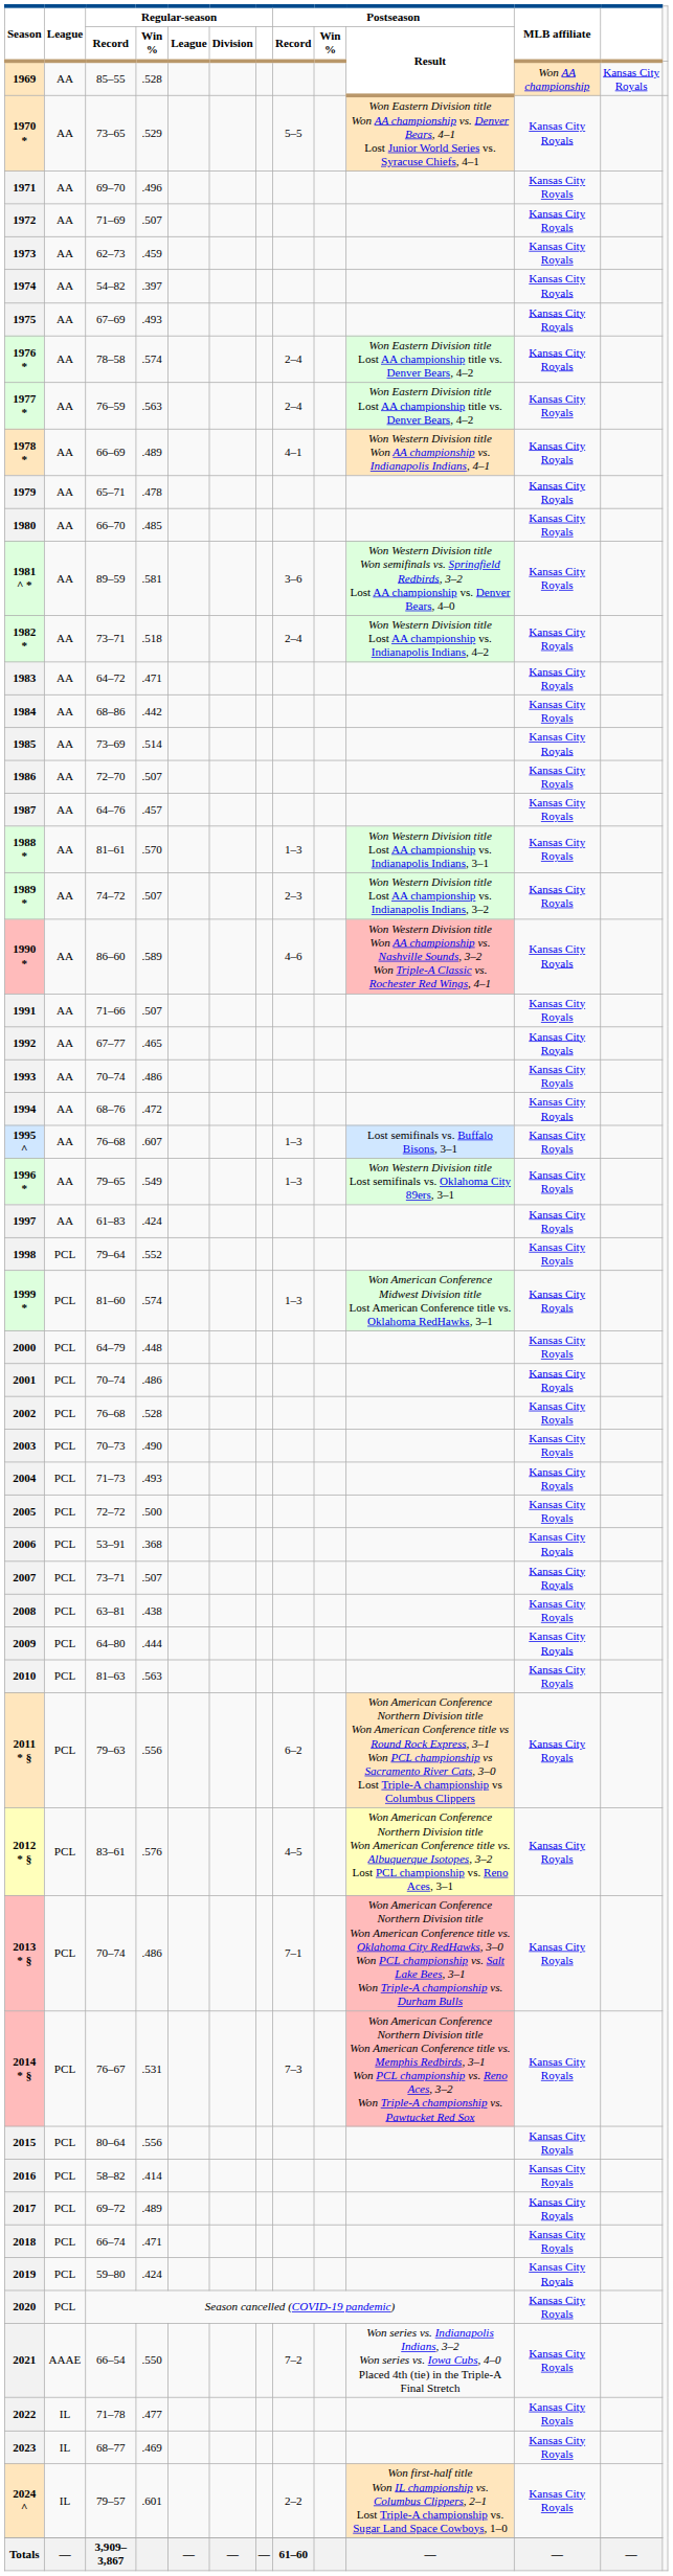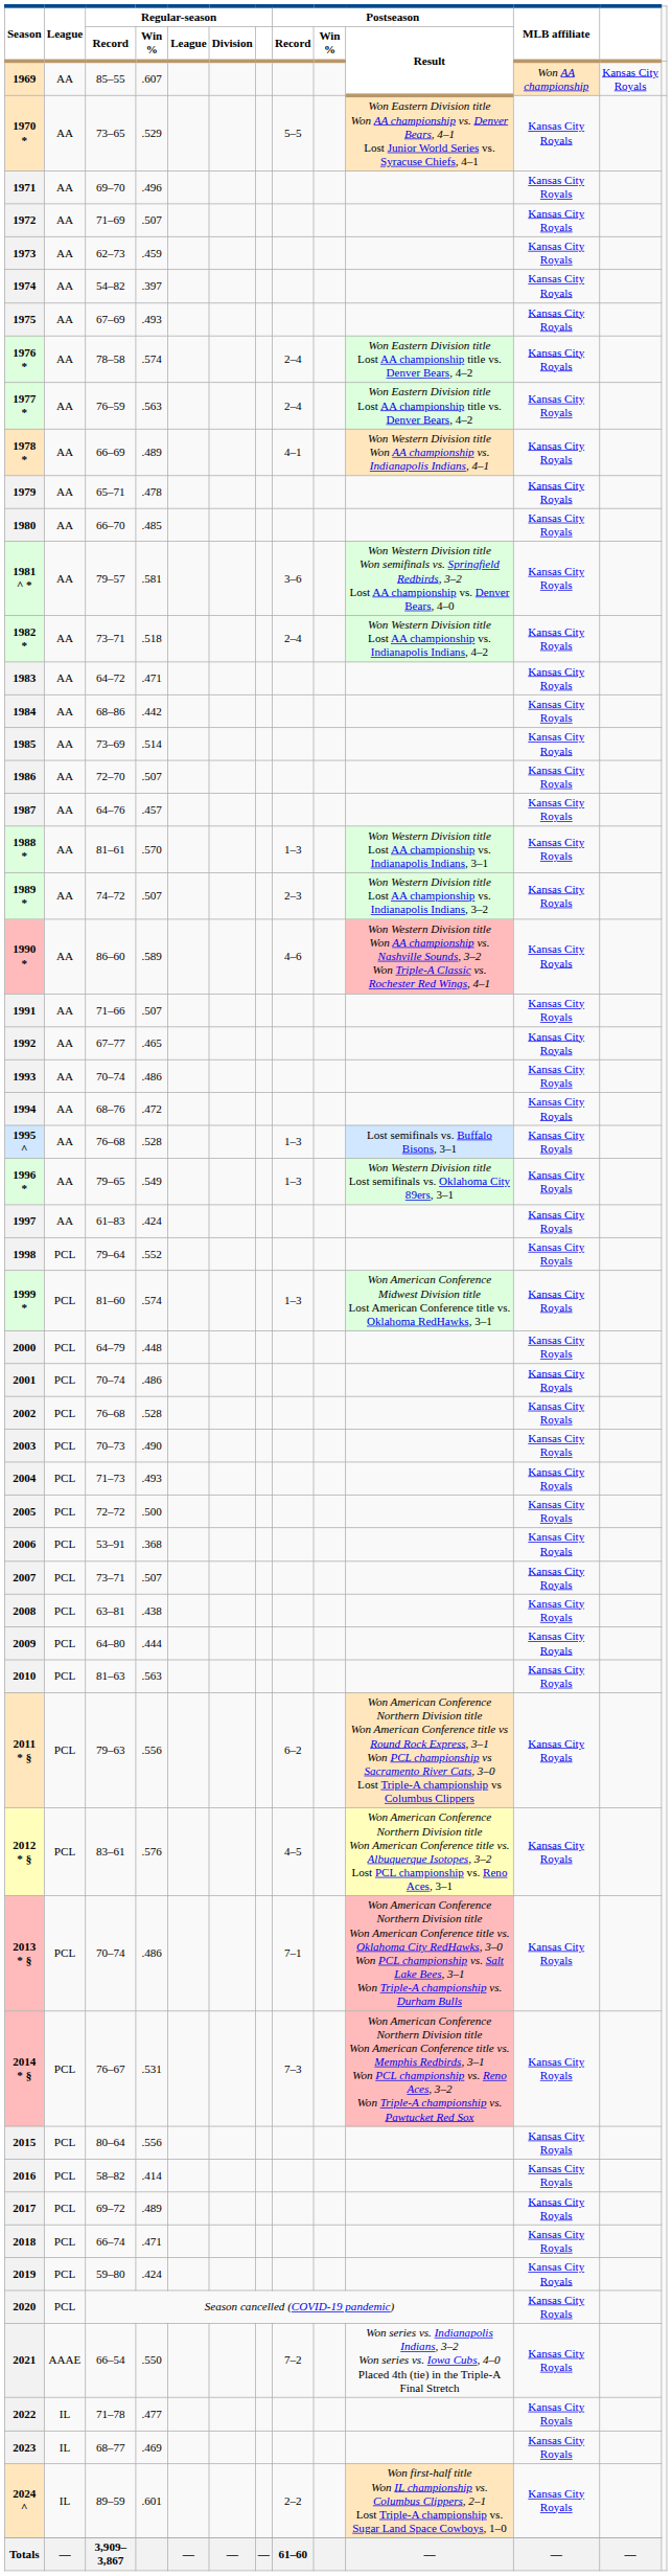 <table class="wikitable sortable plainrowheaders" style="font-size: 95%; text-align:center;">
 <tr>
 <th rowspan="2" scope="col" style="background-color:#ffffff; border-top:#004A8D 5px solid; border-bottom:#B9976A 5px solid">Season</th>
 <th rowspan="2" scope="col" style="background-color:#ffffff; border-top:#004A8D 5px solid; border-bottom:#B9976A 5px solid">League</th>
 <th colspan="5" scope="col" style="background-color:#ffffff; border-top:#004A8D 5px solid">Regular-season</th>
 <th colspan="3" scope="col" style="background-color:#ffffff; border-top:#004A8D 5px solid">Postseason</th>
 <th rowspan="2" scope="col" style="background-color:#ffffff; border-top:#004A8D 5px solid; border-bottom:#B9976A 5px solid">MLB affiliate</th>
 <th class="unsortable" rowspan="2" scope="col" style="background-color:#ffffff; border-top:#004A8D 5px solid; border-bottom:#B9976A 5px solid"></th>
 </tr>
 <tr>
 <th scope="col" style="background-color:#ffffff; border-bottom:#B9976A 5px solid">Record</th>
 <th scope="col" style="background-color:#ffffff; border-bottom:#B9976A 5px solid">Win %</th>
 <th scope="col" style="background-color:#ffffff; border-bottom:#B9976A 5px solid">League</th>
 <th scope="col" style="background-color:#ffffff; border-bottom:#B9976A 5px solid">Division</th>
 <th scope="col" style="background-color:#ffffff; border-bottom:#B9976A 5px solid"></th>
 <th scope="col" style="background-color:#ffffff; border-bottom:#B9976A 5px solid">Record</th>
 <th scope="col" style="background-color:#ffffff; border-bottom:#B9976A 5px solid">Win %</th>
 <th class="unsortable" rowspan="2" scope="col" style="background-color:#ffffff; border-bottom:#B9976A 5px solid">Result</th>
 </tr>
 <tr>
 <th scope="row" style="text-align:center; background:#FFE6BD">1969<br></th>
 <td>AA</td>
 <td>85–55</td>
-<td>.528</td>
+<td>.607</td>
 <td></td>
 <td></td>
 <td></td>
 <td></td>
 <td></td>
 <td bgcolor="#FFE6BD"><em>Won <a href='#'>AA championship</a></em></td>
 <td><a href='#'>Kansas City Royals</a></td>
 <td></td>
 </tr>
 <tr>
 <th scope="row" style="text-align:center; background:#FFE6BD">1970<br>* </th>
 <td>AA</td>
 <td>73–65</td>
 <td>.529</td>
 <td></td>
 <td></td>
 <td></td>
 <td>5–5</td>
 <td></td>
 <td bgcolor="#FFE6BD"><em>Won Eastern Division title</em><br><em>Won <a href='#'>AA championship</a> vs. <a href='#'>Denver Bears</a>, 4–1</em><br>Lost <a href='#'>Junior World Series</a> vs. <a href='#'>Syracuse Chiefs</a>, 4–1</td>
 <td><a href='#'>Kansas City Royals</a></td>
 <td></td>
 </tr>
 <tr>
 <th scope="row" style="text-align:center">1971</th>
 <td>AA</td>
 <td>69–70</td>
 <td>.496</td>
 <td></td>
 <td></td>
 <td></td>
 <td></td>
 <td></td>
 <td></td>
 <td><a href='#'>Kansas City Royals</a></td>
 <td></td>
 </tr>
 <tr>
 <th scope="row" style="text-align:center">1972</th>
 <td>AA</td>
 <td>71–69</td>
 <td>.507</td>
 <td></td>
 <td></td>
 <td></td>
 <td></td>
 <td></td>
 <td></td>
 <td><a href='#'>Kansas City Royals</a></td>
 <td></td>
 </tr>
 <tr>
 <th scope="row" style="text-align:center">1973</th>
 <td>AA</td>
 <td>62–73</td>
 <td>.459</td>
 <td></td>
 <td></td>
 <td></td>
 <td></td>
 <td></td>
 <td></td>
 <td><a href='#'>Kansas City Royals</a></td>
 <td></td>
 </tr>
 <tr>
 <th scope="row" style="text-align:center">1974</th>
 <td>AA</td>
 <td>54–82</td>
 <td>.397</td>
 <td></td>
 <td></td>
 <td></td>
 <td></td>
 <td></td>
 <td></td>
 <td><a href='#'>Kansas City Royals</a></td>
 <td></td>
 </tr>
 <tr>
 <th scope="row" style="text-align:center">1975</th>
 <td>AA</td>
 <td>67–69</td>
 <td>.493</td>
 <td></td>
 <td></td>
 <td></td>
 <td></td>
 <td></td>
 <td></td>
 <td><a href='#'>Kansas City Royals</a></td>
 <td></td>
 </tr>
 <tr>
 <th scope="row" style="text-align:center; background:#DDFFDD">1976<br>*</th>
 <td>AA</td>
 <td>78–58</td>
 <td>.574</td>
 <td></td>
 <td></td>
 <td></td>
 <td>2–4</td>
 <td></td>
 <td bgcolor="#DDFFDD"><em>Won Eastern Division title</em><br>Lost <a href='#'>AA championship</a> title vs. <a href='#'>Denver Bears</a>, 4–2</td>
 <td><a href='#'>Kansas City Royals</a></td>
 <td></td>
 </tr>
 <tr>
 <th scope="row" style="text-align:center; background:#DDFFDD">1977<br>*</th>
 <td>AA</td>
 <td>76–59</td>
 <td>.563</td>
 <td></td>
 <td></td>
 <td></td>
 <td>2–4</td>
 <td></td>
 <td bgcolor="#DDFFDD"><em>Won Eastern Division title</em><br>Lost <a href='#'>AA championship</a> title vs. <a href='#'>Denver Bears</a>, 4–2</td>
 <td><a href='#'>Kansas City Royals</a></td>
 <td></td>
 </tr>
 <tr>
 <th scope="row" style="text-align:center; background:#FFE6BD">1978<br>* </th>
 <td>AA</td>
 <td>66–69</td>
 <td>.489</td>
 <td></td>
 <td></td>
 <td></td>
 <td>4–1</td>
 <td></td>
 <td bgcolor="#FFE6BD"><em>Won Western Division title</em><br><em>Won <a href='#'>AA championship</a> vs. <a href='#'>Indianapolis Indians</a>, 4–1</em></td>
 <td><a href='#'>Kansas City Royals</a></td>
 <td></td>
 </tr>
 <tr>
 <th scope="row" style="text-align:center">1979</th>
 <td>AA</td>
 <td>65–71</td>
 <td>.478</td>
 <td></td>
 <td></td>
 <td></td>
 <td></td>
 <td></td>
 <td></td>
 <td><a href='#'>Kansas City Royals</a></td>
 <td></td>
 </tr>
 <tr>
 <th scope="row" style="text-align:center">1980</th>
 <td>AA</td>
 <td>66–70</td>
 <td>.485</td>
 <td></td>
 <td></td>
 <td></td>
 <td></td>
 <td></td>
 <td></td>
 <td><a href='#'>Kansas City Royals</a></td>
 <td></td>
 </tr>
 <tr>
 <th scope="row" style="text-align:center; background:#DDFFDD">1981<br>^ *</th>
 <td>AA</td>
-<td>89–59</td>
+<td>79–57</td>
 <td>.581</td>
 <td></td>
 <td></td>
 <td></td>
 <td>3–6</td>
 <td></td>
 <td bgcolor="#DDFFDD"><em>Won Western Division title</em><br><em>Won semifinals vs. <a href='#'>Springfield Redbirds</a>, 3–2</em><br>Lost <a href='#'>AA championship</a> vs. <a href='#'>Denver Bears</a>, 4–0</td>
 <td><a href='#'>Kansas City Royals</a></td>
 <td></td>
 </tr>
 <tr>
 <th scope="row" style="text-align:center; background:#DDFFDD">1982<br>*</th>
 <td>AA</td>
 <td>73–71</td>
 <td>.518</td>
 <td></td>
 <td></td>
 <td></td>
 <td>2–4</td>
 <td></td>
 <td bgcolor="#DDFFDD"><em>Won Western Division title</em><br>Lost <a href='#'>AA championship</a> vs. <a href='#'>Indianapolis Indians</a>, 4–2</td>
 <td><a href='#'>Kansas City Royals</a></td>
 <td></td>
 </tr>
 <tr>
 <th scope="row" style="text-align:center">1983</th>
 <td>AA</td>
 <td>64–72</td>
 <td>.471</td>
 <td></td>
 <td></td>
 <td></td>
 <td></td>
 <td></td>
 <td></td>
 <td><a href='#'>Kansas City Royals</a></td>
 <td></td>
 </tr>
 <tr>
 <th scope="row" style="text-align:center">1984</th>
 <td>AA</td>
 <td>68–86</td>
 <td>.442</td>
 <td></td>
 <td></td>
 <td></td>
 <td></td>
 <td></td>
 <td></td>
 <td><a href='#'>Kansas City Royals</a></td>
 <td></td>
 </tr>
 <tr>
 <th scope="row" style="text-align:center">1985</th>
 <td>AA</td>
 <td>73–69</td>
 <td>.514</td>
 <td></td>
 <td></td>
 <td></td>
 <td></td>
 <td></td>
 <td></td>
 <td><a href='#'>Kansas City Royals</a></td>
 <td></td>
 </tr>
 <tr>
 <th scope="row" style="text-align:center">1986</th>
 <td>AA</td>
 <td>72–70</td>
 <td>.507</td>
 <td></td>
 <td></td>
 <td></td>
 <td></td>
 <td></td>
 <td></td>
 <td><a href='#'>Kansas City Royals</a></td>
 <td></td>
 </tr>
 <tr>
 <th scope="row" style="text-align:center">1987</th>
 <td>AA</td>
 <td>64–76</td>
 <td>.457</td>
 <td></td>
 <td></td>
 <td></td>
 <td></td>
 <td></td>
 <td></td>
 <td><a href='#'>Kansas City Royals</a></td>
 <td></td>
 </tr>
 <tr>
 <th scope="row" style="text-align:center; background:#DDFFDD">1988<br>*</th>
 <td>AA</td>
 <td>81–61</td>
 <td>.570</td>
 <td></td>
 <td></td>
 <td></td>
 <td>1–3</td>
 <td></td>
 <td bgcolor="#DDFFDD"><em>Won Western Division title</em><br>Lost <a href='#'>AA championship</a> vs. <a href='#'>Indianapolis Indians</a>, 3–1</td>
 <td><a href='#'>Kansas City Royals</a></td>
 <td></td>
 </tr>
 <tr>
 <th scope="row" style="text-align:center; background:#DDFFDD">1989<br>*</th>
 <td>AA</td>
 <td>74–72</td>
 <td>.507</td>
 <td></td>
 <td></td>
 <td></td>
 <td>2–3</td>
 <td></td>
 <td bgcolor="#DDFFDD"><em>Won Western Division title</em><br>Lost <a href='#'>AA championship</a> vs. <a href='#'>Indianapolis Indians</a>, 3–2</td>
 <td><a href='#'>Kansas City Royals</a></td>
 <td></td>
 </tr>
 <tr>
 <th scope="row" style="text-align:center; background:#FFBBBB">1990<br>*  </th>
 <td>AA</td>
 <td>86–60</td>
 <td>.589</td>
 <td></td>
 <td></td>
 <td></td>
 <td>4–6</td>
 <td></td>
 <td bgcolor="#FFBBBB"><em>Won Western Division title</em><br><em>Won <a href='#'>AA championship</a> vs. <a href='#'>Nashville Sounds</a>, 3–2</em><br><em>Won <a href='#'>Triple-A Classic</a> vs. <a href='#'>Rochester Red Wings</a>, 4–1</em></td>
 <td><a href='#'>Kansas City Royals</a></td>
 <td></td>
 </tr>
 <tr>
 <th scope="row" style="text-align:center">1991</th>
 <td>AA</td>
 <td>71–66</td>
 <td>.507</td>
 <td></td>
 <td></td>
 <td></td>
 <td></td>
 <td></td>
 <td></td>
 <td><a href='#'>Kansas City Royals</a></td>
 <td></td>
 </tr>
 <tr>
 <th scope="row" style="text-align:center">1992</th>
 <td>AA</td>
 <td>67–77</td>
 <td>.465</td>
 <td></td>
 <td></td>
 <td></td>
 <td></td>
 <td></td>
 <td></td>
 <td><a href='#'>Kansas City Royals</a></td>
 <td></td>
 </tr>
 <tr>
 <th scope="row" style="text-align:center">1993</th>
 <td>AA</td>
 <td>70–74</td>
 <td>.486</td>
 <td></td>
 <td></td>
 <td></td>
 <td></td>
 <td></td>
 <td></td>
 <td><a href='#'>Kansas City Royals</a></td>
 <td></td>
 </tr>
 <tr>
 <th scope="row" style="text-align:center">1994</th>
 <td>AA</td>
 <td>68–76</td>
 <td>.472</td>
 <td></td>
 <td></td>
 <td></td>
 <td></td>
 <td></td>
 <td></td>
 <td><a href='#'>Kansas City Royals</a></td>
 <td></td>
 </tr>
 <tr>
 <th scope="row" style="text-align:center; background:#D0E7FF">1995<br>^</th>
 <td>AA</td>
 <td>76–68</td>
-<td>.607</td>
+<td>.528</td>
 <td></td>
 <td></td>
 <td></td>
 <td>1–3</td>
 <td></td>
 <td bgcolor="#D0E7FF">Lost semifinals vs. <a href='#'>Buffalo Bisons</a>, 3–1</td>
 <td><a href='#'>Kansas City Royals</a></td>
 <td></td>
 </tr>
 <tr>
 <th scope="row" style="text-align:center; background:#DDFFDD">1996<br>*</th>
 <td>AA</td>
 <td>79–65</td>
 <td>.549</td>
 <td></td>
 <td></td>
 <td></td>
 <td>1–3</td>
 <td></td>
 <td bgcolor="#DDFFDD"><em>Won Western Division title</em><br>Lost semifinals vs. <a href='#'>Oklahoma City 89ers</a>, 3–1</td>
 <td><a href='#'>Kansas City Royals</a></td>
 <td></td>
 </tr>
 <tr>
 <th scope="row" style="text-align:center">1997</th>
 <td>AA</td>
 <td>61–83</td>
 <td>.424</td>
 <td></td>
 <td></td>
 <td></td>
 <td></td>
 <td></td>
 <td></td>
 <td><a href='#'>Kansas City Royals</a></td>
 <td></td>
 </tr>
 <tr>
 <th scope="row" style="text-align:center">1998</th>
 <td>PCL</td>
 <td>79–64</td>
 <td>.552</td>
 <td></td>
 <td></td>
 <td></td>
 <td></td>
 <td></td>
 <td></td>
 <td><a href='#'>Kansas City Royals</a></td>
 <td></td>
 </tr>
 <tr>
 <th scope="row" style="text-align:center; background:#DDFFDD">1999<br>*</th>
 <td>PCL</td>
 <td>81–60</td>
 <td>.574</td>
 <td></td>
 <td></td>
 <td></td>
 <td>1–3</td>
 <td></td>
 <td bgcolor="#DDFFDD"><em>Won American Conference Midwest Division title</em><br>Lost American Conference title vs. <a href='#'>Oklahoma RedHawks</a>, 3–1</td>
 <td><a href='#'>Kansas City Royals</a></td>
 <td></td>
 </tr>
 <tr>
 <th scope="row" style="text-align:center">2000</th>
 <td>PCL</td>
 <td>64–79</td>
 <td>.448</td>
 <td></td>
 <td></td>
 <td></td>
 <td></td>
 <td></td>
 <td></td>
 <td><a href='#'>Kansas City Royals</a></td>
 <td></td>
 </tr>
 <tr>
 <th scope="row" style="text-align:center">2001</th>
 <td>PCL</td>
 <td>70–74</td>
 <td>.486</td>
 <td></td>
 <td></td>
 <td></td>
 <td></td>
 <td></td>
 <td></td>
 <td><a href='#'>Kansas City Royals</a></td>
 <td></td>
 </tr>
 <tr>
 <th scope="row" style="text-align:center">2002</th>
 <td>PCL</td>
 <td>76–68</td>
 <td>.528</td>
 <td></td>
 <td></td>
 <td></td>
 <td></td>
 <td></td>
 <td></td>
 <td><a href='#'>Kansas City Royals</a></td>
 <td></td>
 </tr>
 <tr>
 <th scope="row" style="text-align:center">2003</th>
 <td>PCL</td>
 <td>70–73</td>
 <td>.490</td>
 <td></td>
 <td></td>
 <td></td>
 <td></td>
 <td></td>
 <td></td>
 <td><a href='#'>Kansas City Royals</a></td>
 <td></td>
 </tr>
 <tr>
 <th scope="row" style="text-align:center">2004</th>
 <td>PCL</td>
 <td>71–73</td>
 <td>.493</td>
 <td></td>
 <td></td>
 <td></td>
 <td></td>
 <td></td>
 <td></td>
 <td><a href='#'>Kansas City Royals</a></td>
 <td></td>
 </tr>
 <tr>
 <th scope="row" style="text-align:center">2005</th>
 <td>PCL</td>
 <td>72–72</td>
 <td>.500</td>
 <td></td>
 <td></td>
 <td></td>
 <td></td>
 <td></td>
 <td></td>
 <td><a href='#'>Kansas City Royals</a></td>
 <td></td>
 </tr>
 <tr>
 <th scope="row" style="text-align:center">2006</th>
 <td>PCL</td>
 <td>53–91</td>
 <td>.368</td>
 <td></td>
 <td></td>
 <td></td>
 <td></td>
 <td></td>
 <td></td>
 <td><a href='#'>Kansas City Royals</a></td>
 <td></td>
 </tr>
 <tr>
 <th scope="row" style="text-align:center">2007</th>
 <td>PCL</td>
 <td>73–71</td>
 <td>.507</td>
 <td></td>
 <td></td>
 <td></td>
 <td></td>
 <td></td>
 <td></td>
 <td><a href='#'>Kansas City Royals</a></td>
 <td></td>
 </tr>
 <tr>
 <th scope="row" style="text-align:center">2008</th>
 <td>PCL</td>
 <td>63–81</td>
 <td>.438</td>
 <td></td>
 <td></td>
 <td></td>
 <td></td>
 <td></td>
 <td></td>
 <td><a href='#'>Kansas City Royals</a></td>
 <td></td>
 </tr>
 <tr>
 <th scope="row" style="text-align:center">2009</th>
 <td>PCL</td>
 <td>64–80</td>
 <td>.444</td>
 <td></td>
 <td></td>
 <td></td>
 <td></td>
 <td></td>
 <td></td>
 <td><a href='#'>Kansas City Royals</a></td>
 <td></td>
 </tr>
 <tr>
 <th scope="row" style="text-align:center">2010</th>
 <td>PCL</td>
 <td>81–63</td>
 <td>.563</td>
 <td></td>
 <td></td>
 <td></td>
 <td></td>
 <td></td>
 <td></td>
 <td><a href='#'>Kansas City Royals</a></td>
 <td></td>
 </tr>
 <tr>
 <th scope="row" style="text-align:center; background: #FFE6BD">2011<br>* § </th>
 <td>PCL</td>
 <td>79–63</td>
 <td>.556</td>
 <td></td>
 <td></td>
 <td></td>
 <td>6–2</td>
 <td></td>
 <td bgcolor="#FFE6BD"><em>Won American Conference Northern Division title</em><br><em>Won American Conference title vs <a href='#'>Round Rock Express</a>, 3–1</em><br><em>Won <a href='#'>PCL championship</a> vs <a href='#'>Sacramento River Cats</a>, 3–0</em><br>Lost <a href='#'>Triple-A championship</a> vs <a href='#'>Columbus Clippers</a></td>
 <td><a href='#'>Kansas City Royals</a></td>
 <td></td>
 </tr>
 <tr>
 <th scope="row" style="text-align:center; background:#FFFFBB">2012<br>* §</th>
 <td>PCL</td>
 <td>83–61</td>
 <td>.576</td>
 <td></td>
 <td></td>
 <td></td>
 <td>4–5</td>
 <td></td>
 <td bgcolor="#FFFFBB"><em>Won American Conference Northern Division title</em><br><em>Won American Conference title vs. <a href='#'>Albuquerque Isotopes</a>, 3–2</em><br>Lost <a href='#'>PCL championship</a> vs. <a href='#'>Reno Aces</a>, 3–1</td>
 <td><a href='#'>Kansas City Royals</a></td>
 <td></td>
 </tr>
 <tr>
 <th scope="row" style="text-align:center; background: #FFBBBB">2013<br>* §  </th>
 <td>PCL</td>
 <td>70–74</td>
 <td>.486</td>
 <td></td>
 <td></td>
 <td></td>
 <td>7–1</td>
 <td></td>
 <td bgcolor="#FFBBBB"><em>Won American Conference Northern Division title</em><br><em>Won American Conference title vs. <a href='#'>Oklahoma City RedHawks</a>, 3–0</em><br><em>Won <a href='#'>PCL championship</a> vs. <a href='#'>Salt Lake Bees</a>, 3–1</em><br><em>Won <a href='#'>Triple-A championship</a> vs. <a href='#'>Durham Bulls</a></em></td>
 <td><a href='#'>Kansas City Royals</a></td>
 <td></td>
 </tr>
 <tr>
 <th scope="row" style="text-align:center; background: #FFBBBB">2014<br>* §  </th>
 <td>PCL</td>
 <td>76–67</td>
 <td>.531</td>
 <td></td>
 <td></td>
 <td></td>
 <td>7–3</td>
 <td></td>
 <td bgcolor="#FFBBBB"><em>Won American Conference Northern Division title</em><br><em>Won American Conference title vs. <a href='#'>Memphis Redbirds</a>, 3–1</em><br><em>Won <a href='#'>PCL championship</a> vs. <a href='#'>Reno Aces</a>, 3–2</em><br><em>Won <a href='#'>Triple-A championship</a> vs. <a href='#'>Pawtucket Red Sox</a></em></td>
 <td><a href='#'>Kansas City Royals</a></td>
 <td></td>
 </tr>
 <tr>
 <th scope="row" style="text-align:center">2015</th>
 <td>PCL</td>
 <td>80–64</td>
 <td>.556</td>
 <td></td>
 <td></td>
 <td></td>
 <td></td>
 <td></td>
 <td></td>
 <td><a href='#'>Kansas City Royals</a></td>
 <td></td>
 </tr>
 <tr>
 <th scope="row" style="text-align:center">2016</th>
 <td>PCL</td>
 <td>58–82</td>
 <td>.414</td>
 <td></td>
 <td></td>
 <td></td>
 <td></td>
 <td></td>
 <td></td>
 <td><a href='#'>Kansas City Royals</a></td>
 <td></td>
 </tr>
 <tr>
 <th scope="row" style="text-align:center">2017</th>
 <td>PCL</td>
 <td>69–72</td>
 <td>.489</td>
 <td></td>
 <td></td>
 <td></td>
 <td></td>
 <td></td>
 <td></td>
 <td><a href='#'>Kansas City Royals</a></td>
 <td></td>
 </tr>
 <tr>
 <th scope="row" style="text-align:center">2018</th>
 <td>PCL</td>
 <td>66–74</td>
 <td>.471</td>
 <td></td>
 <td></td>
 <td></td>
 <td></td>
 <td></td>
 <td></td>
 <td><a href='#'>Kansas City Royals</a></td>
 <td></td>
 </tr>
 <tr>
 <th scope="row" style="text-align:center">2019</th>
 <td>PCL</td>
 <td>59–80</td>
 <td>.424</td>
 <td></td>
 <td></td>
 <td></td>
 <td></td>
 <td></td>
 <td></td>
 <td><a href='#'>Kansas City Royals</a></td>
 <td></td>
 </tr>
 <tr>
 <th scope="row" style="text-align:center">2020</th>
 <td>PCL</td>
 <td colspan="8"><em>Season cancelled (<a href='#'>COVID-19 pandemic</a>)</em></td>
 <td><a href='#'>Kansas City Royals</a></td>
 <td></td>
 </tr>
 <tr>
 <th scope="row" style="text-align:center">2021</th>
 <td>AAAE</td>
 <td>66–54</td>
 <td>.550</td>
 <td></td>
 <td></td>
 <td></td>
 <td>7–2</td>
 <td></td>
 <td><em>Won series vs. <a href='#'>Indianapolis Indians</a>, 3–2</em><br><em>Won series vs. <a href='#'>Iowa Cubs</a>, 4–0</em><br>Placed 4th (tie) in the Triple-A Final Stretch</td>
 <td><a href='#'>Kansas City Royals</a></td>
 <td></td>
 </tr>
 <tr>
 <th scope="row" style="text-align:center">2022</th>
 <td>IL</td>
 <td>71–78</td>
 <td>.477</td>
 <td></td>
 <td></td>
 <td></td>
 <td></td>
 <td></td>
 <td></td>
 <td><a href='#'>Kansas City Royals</a></td>
 <td></td>
 </tr>
 <tr>
 <th scope="row" style="text-align:center">2023</th>
 <td>IL</td>
 <td>68–77</td>
 <td>.469</td>
 <td></td>
 <td></td>
 <td></td>
 <td></td>
 <td></td>
 <td></td>
 <td><a href='#'>Kansas City Royals</a></td>
 <td></td>
 </tr>
 <tr>
 <th scope="row" style="text-align:center; background:#FFE6BD">2024<br>^ </th>
 <td>IL</td>
-<td>79–57</td>
+<td>89–59</td>
 <td>.601</td>
 <td></td>
 <td></td>
 <td></td>
 <td>2–2</td>
 <td></td>
 <td bgcolor="#FFE6BD"><em>Won first-half title</em><br><em>Won <a href='#'>IL championship</a> vs. <a href='#'>Columbus Clippers</a>, 2–1</em><br>Lost <a href='#'>Triple-A championship</a> vs. <a href='#'>Sugar Land Space Cowboys</a>, 1–0</td>
 <td><a href='#'>Kansas City Royals</a></td>
 <td></td>
 </tr>
 <tr>
 </tr>
 <tr class="sortbottom">
 <th scope="row" style="text-align:center"><strong>Totals</strong></th>
 <th>—</th>
 <th>3,909–3,867</th>
 <th></th>
 <th>—</th>
 <th>—</th>
 <th>—</th>
 <th>61–60</th>
 <th></th>
 <th>—</th>
 <th>—</th>
 <th>—</th>
 </tr>
 </table>
